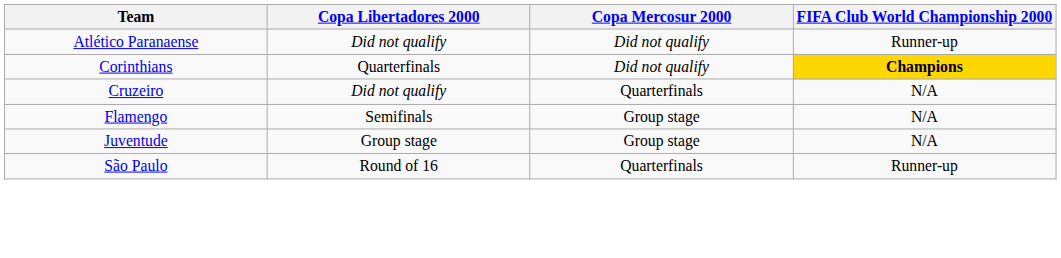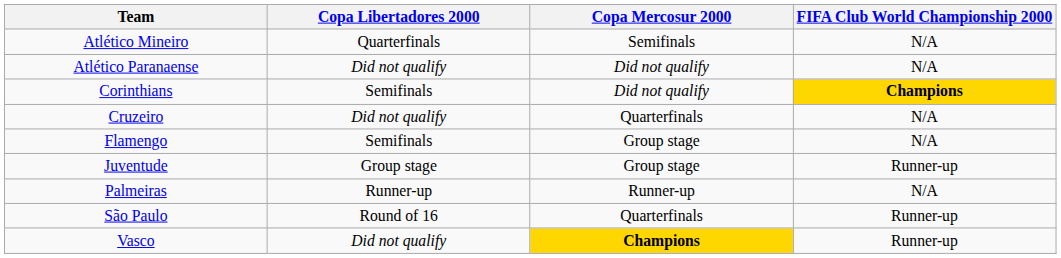 <table class="wikitable">
 <tr>
 <th width= 25%>Team</th>
 <th width= 25%><a href='#'>Copa Libertadores 2000</a></th>
 <th width= 25%><a href='#'>Copa Mercosur 2000</a></th>
 <th width= 25%><a href='#'>FIFA Club World Championship 2000</a></th>
 </tr>
 <tr align="center">
+<td><a href='#'>Atlético Mineiro</a></td>
+<td>Quarterfinals</td>
+<td>Semifinals</td>
+<td>N/A</td>
+</tr>
+<tr align="center">
 <td><a href='#'>Atlético Paranaense</a></td>
 <td><em>Did not qualify</em></td>
 <td><em>Did not qualify</em></td>
-<td>Runner-up</td>
+<td>N/A</td>
 </tr>
 <tr align="center">
 <td><a href='#'>Corinthians</a></td>
-<td>Quarterfinals</td>
+<td>Semifinals</td>
 <td><em>Did not qualify</em></td>
 <td bgcolor = "gold"><strong>Champions</strong></td>
 </tr>
 <tr align="center">
 <td><a href='#'>Cruzeiro</a></td>
 <td><em>Did not qualify</em></td>
 <td>Quarterfinals</td>
 <td>N/A</td>
 </tr>
 <tr align="center">
 <td><a href='#'>Flamengo</a></td>
 <td>Semifinals</td>
 <td>Group stage</td>
 <td>N/A</td>
 </tr>
 <tr align="center">
 <td><a href='#'>Juventude</a></td>
 <td>Group stage</td>
 <td>Group stage</td>
+<td>Runner-up</td>
+</tr>
+<tr align="center">
+<td><a href='#'>Palmeiras</a></td>
+<td>Runner-up</td>
+<td>Runner-up</td>
 <td>N/A</td>
 </tr>
 <tr align="center">
 <td><a href='#'>São Paulo</a></td>
 <td>Round of 16</td>
 <td>Quarterfinals</td>
 <td>Runner-up</td>
 </tr>
+<tr align="center">
+<td><a href='#'>Vasco</a></td>
+<td><em>Did not qualify</em></td>
+<td bgcolor = "gold"><strong>Champions</strong></td>
+<td>Runner-up</td>
+</tr>
 </table>
